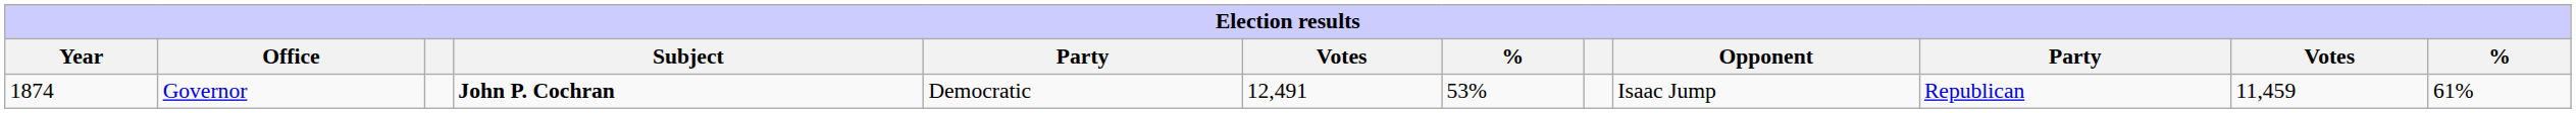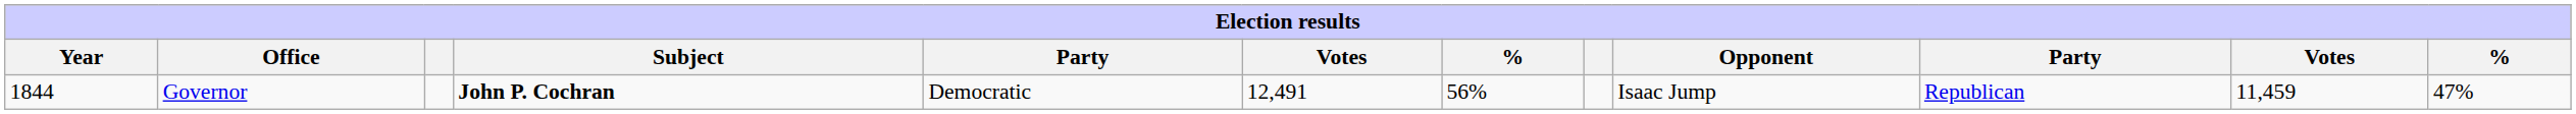 <table class=wikitable style="width: 94%" style="text-align: center;" align="center">
 <tr bgcolor=#cccccc>
 <th colspan=12 style="background: #ccccff;">Election results</th>
 </tr>
 <tr>
 <th><strong>Year</strong></th>
 <th><strong>Office</strong></th>
 <th></th>
 <th><strong>Subject</strong></th>
 <th><strong>Party</strong></th>
 <th><strong>Votes</strong></th>
 <th><strong>%</strong></th>
 <th></th>
 <th><strong>Opponent</strong></th>
 <th><strong>Party</strong></th>
 <th><strong>Votes</strong></th>
 <th><strong>%</strong></th>
 </tr>
 <tr>
-<td>1874</td>
+<td>1844</td>
 <td><a href='#'>Governor</a></td>
 <td></td>
 <td><strong>John P. Cochran</strong></td>
 <td>Democratic</td>
 <td>12,491</td>
-<td>53%</td>
+<td>56%</td>
 <td></td>
 <td>Isaac Jump</td>
 <td><a href='#'>Republican</a></td>
 <td>11,459</td>
-<td>61%</td>
+<td>47%</td>
 </tr>
 </table>
